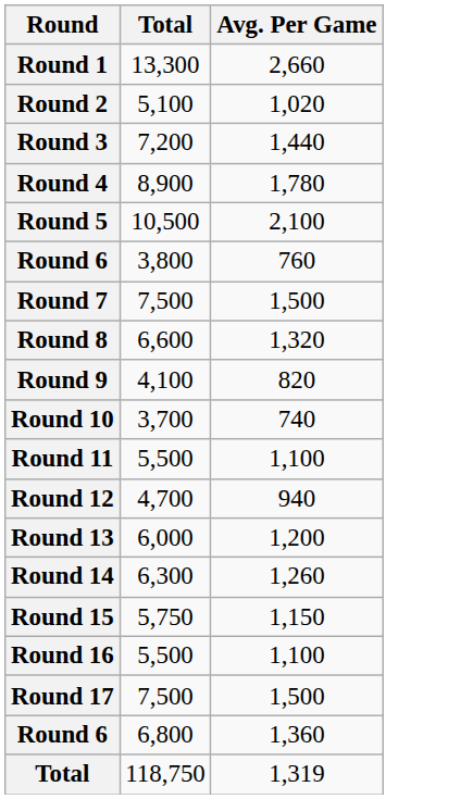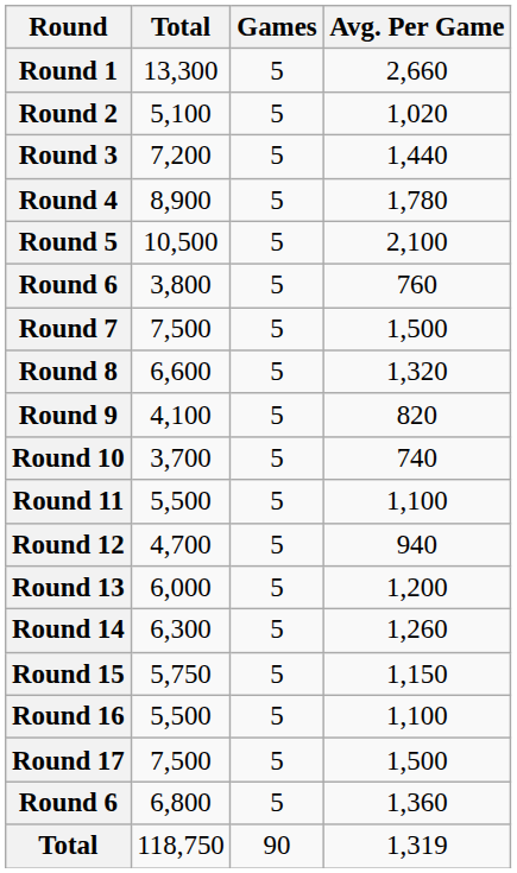 <table class="wikitable plainrowheaders sortable" style="text-align:center;">
 <tr>
 <th>Round</th>
 <th>Total</th>
+<th>Games</th>
 <th>Avg. Per Game</th>
 </tr>
 <tr>
 <th scope='row'>Round 1</th>
 <td>13,300</td>
+<td>5</td>
 <td>2,660</td>
 </tr>
 <tr>
 <th scope='row'>Round 2</th>
 <td>5,100</td>
+<td>5</td>
 <td>1,020</td>
 </tr>
 <tr>
 <th scope='row'>Round 3</th>
 <td>7,200</td>
+<td>5</td>
 <td>1,440</td>
 </tr>
 <tr>
 <th scope='row'>Round 4</th>
 <td>8,900</td>
+<td>5</td>
 <td>1,780</td>
 </tr>
 <tr>
 <th scope='row'>Round 5</th>
 <td>10,500</td>
+<td>5</td>
 <td>2,100</td>
 </tr>
 <tr>
 <th scope='row'>Round 6</th>
 <td>3,800</td>
+<td>5</td>
 <td>760</td>
 </tr>
 <tr>
 <th scope='row'>Round 7</th>
 <td>7,500</td>
+<td>5</td>
 <td>1,500</td>
 </tr>
 <tr>
 <th scope='row'>Round 8</th>
 <td>6,600</td>
+<td>5</td>
 <td>1,320</td>
 </tr>
 <tr>
 <th scope='row'>Round 9</th>
 <td>4,100</td>
+<td>5</td>
 <td>820</td>
 </tr>
 <tr>
 <th scope='row'>Round 10</th>
 <td>3,700</td>
+<td>5</td>
 <td>740</td>
 </tr>
 <tr>
 <th scope='row'>Round 11</th>
 <td>5,500</td>
+<td>5</td>
 <td>1,100</td>
 </tr>
 <tr>
 <th scope='row'>Round 12</th>
 <td>4,700</td>
+<td>5</td>
 <td>940</td>
 </tr>
 <tr>
 <th scope='row'>Round 13</th>
 <td>6,000</td>
+<td>5</td>
 <td>1,200</td>
 </tr>
 <tr>
 <th scope='row'>Round 14</th>
 <td>6,300</td>
+<td>5</td>
 <td>1,260</td>
 </tr>
 <tr>
 <th scope='row'>Round 15</th>
 <td>5,750</td>
+<td>5</td>
 <td>1,150</td>
 </tr>
 <tr>
 <th scope='row'>Round 16</th>
 <td>5,500</td>
+<td>5</td>
 <td>1,100</td>
 </tr>
 <tr>
 <th scope='row'>Round 17</th>
 <td>7,500</td>
+<td>5</td>
 <td>1,500</td>
 </tr>
 <tr>
 <th scope='row'>Round 6</th>
 <td>6,800</td>
+<td>5</td>
 <td>1,360</td>
 </tr>
 <tr>
 <th scope='row'>Total</th>
 <td>118,750</td>
+<td>90</td>
 <td>1,319</td>
 </tr>
 </table>
